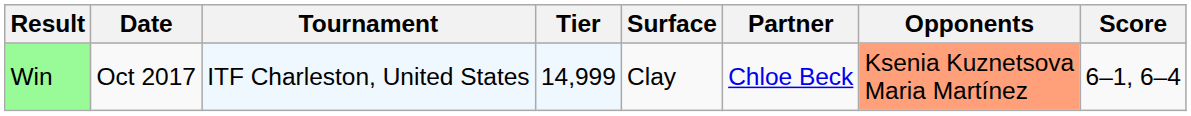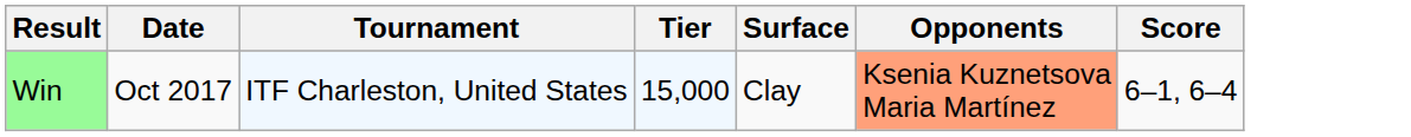 <table class="wikitable">
 <tr>
 <th>Result</th>
 <th>Date</th>
 <th>Tournament</th>
 <th>Tier</th>
 <th>Surface</th>
-<th>Partner</th>
 <th>Opponents</th>
 <th class="unsortable">Score</th>
 </tr>
 <tr>
 <td bgcolor=98fb98>Win</td>
 <td>Oct 2017</td>
 <td bgcolor="#f0f8ff">ITF Charleston, United States</td>
-<td bgcolor="#f0f8ff">14,999</td>
+<td bgcolor="#f0f8ff">15,000</td>
 <td>Clay</td>
-<td> <a href='#'>Chloe Beck</a></td>
 <td style="background: lightsalmon;"> Ksenia Kuznetsova <br>  Maria Martínez</td>
 <td>6–1, 6–4</td>
 </tr>
 </table>
